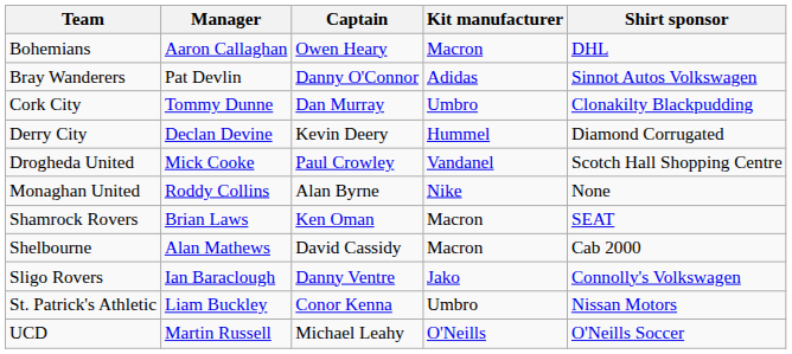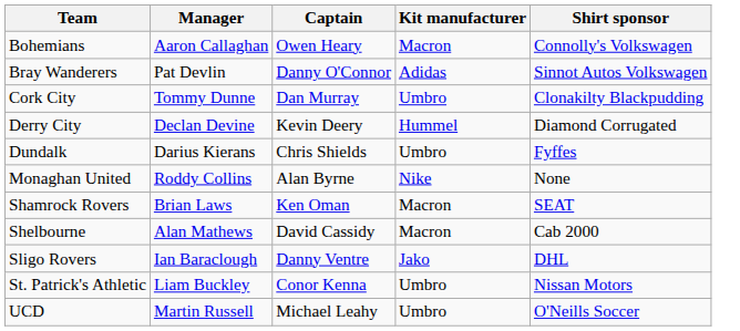 <table class="wikitable sortable" style="text-align: left;">
 <tr>
 <th>Team</th>
 <th>Manager</th>
 <th>Captain</th>
 <th>Kit manufacturer</th>
 <th>Shirt sponsor</th>
 </tr>
 <tr>
 <td>Bohemians</td>
 <td> <a href='#'>Aaron Callaghan</a></td>
 <td> <a href='#'>Owen Heary</a></td>
 <td><a href='#'>Macron</a></td>
-<td><a href='#'>DHL</a></td>
+<td><a href='#'>Connolly's Volkswagen</a></td>
 </tr>
 <tr>
 <td>Bray Wanderers</td>
 <td> Pat Devlin</td>
 <td> <a href='#'>Danny O'Connor</a></td>
 <td><a href='#'>Adidas</a></td>
 <td><a href='#'>Sinnot Autos Volkswagen</a></td>
 </tr>
 <tr>
 <td>Cork City</td>
 <td> <a href='#'>Tommy Dunne</a></td>
 <td> <a href='#'>Dan Murray</a></td>
 <td><a href='#'>Umbro</a></td>
 <td><a href='#'>Clonakilty Blackpudding</a></td>
 </tr>
 <tr>
 <td>Derry City</td>
 <td> <a href='#'>Declan Devine</a></td>
 <td> Kevin Deery</td>
 <td><a href='#'>Hummel</a></td>
 <td>Diamond Corrugated</td>
 </tr>
 <tr>
-<td>Drogheda United</td>
-<td> <a href='#'>Mick Cooke</a></td>
-<td> <a href='#'>Paul Crowley</a></td>
-<td><a href='#'>Vandanel</a></td>
-<td>Scotch Hall Shopping Centre</td>
+<td>Dundalk</td>
+<td> Darius Kierans</td>
+<td> Chris Shields</td>
+<td>Umbro</td>
+<td><a href='#'>Fyffes</a></td>
 </tr>
 <tr>
 <td>Monaghan United</td>
 <td> <a href='#'>Roddy Collins</a></td>
 <td> Alan Byrne</td>
 <td><a href='#'>Nike</a></td>
 <td>None</td>
 </tr>
 <tr>
 <td>Shamrock Rovers</td>
 <td> <a href='#'>Brian Laws</a></td>
 <td> <a href='#'>Ken Oman</a></td>
 <td>Macron</td>
 <td><a href='#'>SEAT</a></td>
 </tr>
 <tr>
 <td>Shelbourne</td>
 <td> <a href='#'>Alan Mathews</a></td>
 <td> David Cassidy</td>
 <td>Macron</td>
 <td>Cab 2000</td>
 </tr>
 <tr>
 <td>Sligo Rovers</td>
 <td> <a href='#'>Ian Baraclough</a></td>
 <td> <a href='#'>Danny Ventre</a></td>
 <td><a href='#'>Jako</a></td>
-<td><a href='#'>Connolly's Volkswagen</a></td>
+<td><a href='#'>DHL</a></td>
 </tr>
 <tr>
 <td>St. Patrick's Athletic</td>
 <td> <a href='#'>Liam Buckley</a></td>
 <td> <a href='#'>Conor Kenna</a></td>
 <td>Umbro</td>
 <td><a href='#'>Nissan Motors</a></td>
 </tr>
 <tr>
 <td>UCD</td>
 <td> <a href='#'>Martin Russell</a></td>
 <td> Michael Leahy</td>
-<td><a href='#'>O'Neills</a></td>
+<td>Umbro</td>
 <td><a href='#'>O'Neills Soccer</a></td>
 </tr>
 </table>
